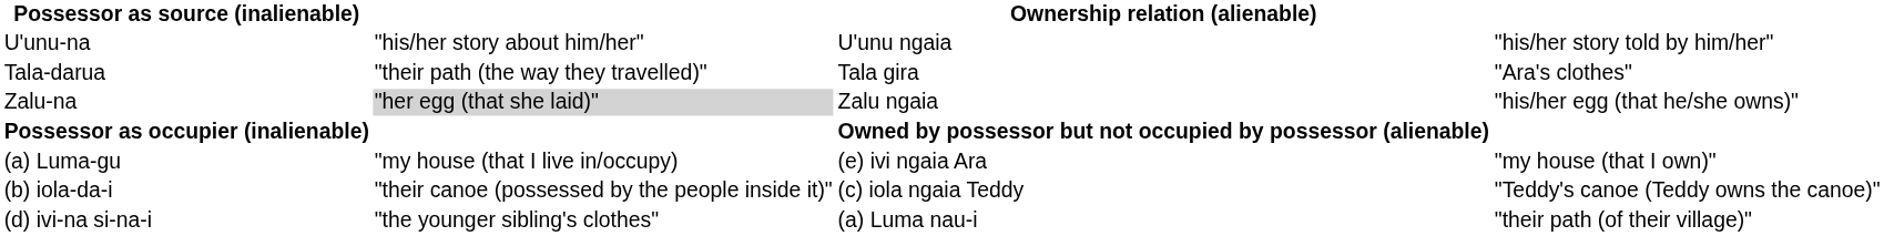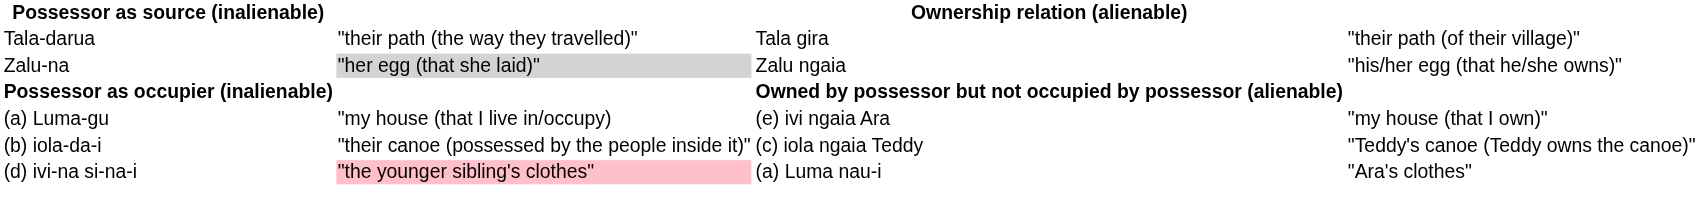 <table>
 <tr>
 <th>Possessor as source (inalienable)</th>
 <th></th>
 <th>Ownership relation (alienable)</th>
 <th></th>
 </tr>
 <tr>
-<td>U'unu-na</td>
-<td>"his/her story about him/her"</td>
-<td>U'unu ngaia</td>
-<td>"his/her story told by him/her"</td>
-</tr>
-<tr>
 <td>Tala-darua</td>
 <td>"their path (the way they travelled)"</td>
 <td>Tala gira</td>
-<td>"Ara's clothes"</td>
+<td>"their path (of their village)"</td>
 </tr>
 <tr>
 <td>Zalu-na</td>
 <td style="background: lightgrey;">"her egg (that she laid)"</td>
 <td>Zalu ngaia</td>
 <td>"his/her egg (that he/she owns)"</td>
 </tr>
 <tr>
 <td><strong>Possessor as occupier (inalienable)</strong></td>
 <td></td>
 <td><strong>Owned by possessor but not occupied by possessor (alienable)</strong></td>
 <td></td>
 </tr>
 <tr>
 <td>(a) Luma-gu</td>
 <td>"my house (that I live in/occupy)</td>
 <td>(e) ivi ngaia Ara</td>
 <td>"my house (that I own)"</td>
 </tr>
 <tr>
 <td>(b) iola-da-i</td>
 <td>"their canoe (possessed by the people inside it)"</td>
 <td>(c) iola ngaia Teddy</td>
 <td>"Teddy's canoe (Teddy owns the canoe)"</td>
 </tr>
 <tr>
 <td>(d) ivi-na si-na-i</td>
-<td>"the younger sibling's clothes"</td>
+<td style="background: pink;">"the younger sibling's clothes"</td>
 <td>(a) Luma nau-i</td>
-<td>"their path (of their village)"</td>
+<td>"Ara's clothes"</td>
 </tr>
 </table>
